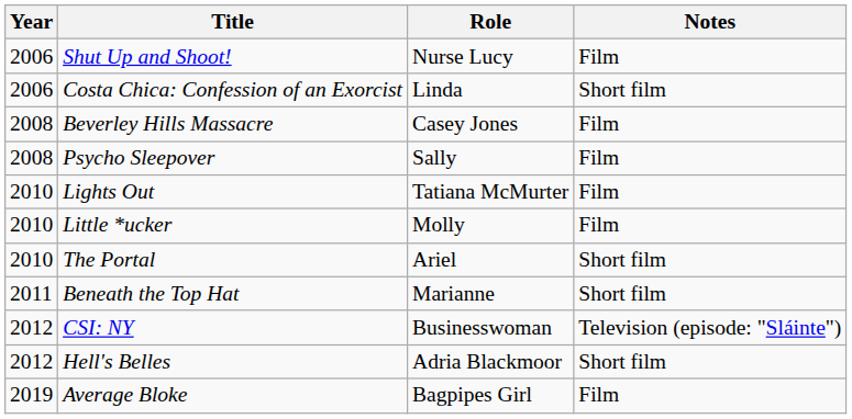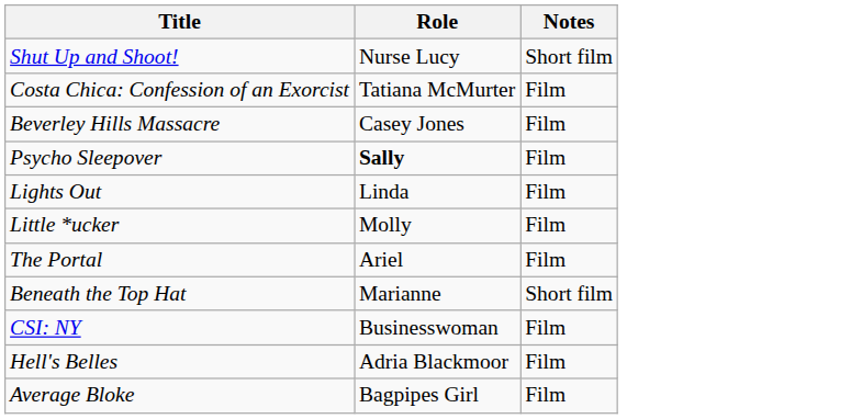 <table class="wikitable sortable">
 <tr>
-<th>Year</th>
 <th>Title</th>
 <th>Role</th>
 <th>Notes</th>
 </tr>
 <tr>
-<td>2006</td>
 <td><em><a href='#'>Shut Up and Shoot!</a></em></td>
 <td>Nurse Lucy</td>
+<td>Short film</td>
+</tr>
+<tr>
+<td><em>Costa Chica: Confession of an Exorcist</em></td>
+<td>Tatiana McMurter</td>
 <td>Film</td>
 </tr>
 <tr>
-<td>2006</td>
-<td><em>Costa Chica: Confession of an Exorcist</em></td>
-<td>Linda</td>
-<td>Short film</td>
-</tr>
-<tr>
-<td>2008</td>
 <td><em>Beverley Hills Massacre</em></td>
 <td>Casey Jones</td>
 <td>Film</td>
 </tr>
 <tr>
-<td>2008</td>
 <td><em>Psycho Sleepover</em></td>
-<td>Sally</td>
+<td><strong>Sally</strong></td>
 <td>Film</td>
 </tr>
 <tr>
-<td>2010</td>
 <td><em>Lights Out</em></td>
-<td>Tatiana McMurter</td>
+<td>Linda</td>
 <td>Film</td>
 </tr>
 <tr>
-<td>2010</td>
 <td><em>Little *ucker</em></td>
 <td>Molly</td>
 <td>Film</td>
 </tr>
 <tr>
-<td>2010</td>
 <td><em>The Portal</em></td>
 <td>Ariel</td>
-<td>Short film</td>
+<td>Film</td>
 </tr>
 <tr>
-<td>2011</td>
 <td><em>Beneath the Top Hat</em></td>
 <td>Marianne</td>
 <td>Short film</td>
 </tr>
 <tr>
-<td>2012</td>
 <td><em><a href='#'>CSI: NY</a></em></td>
 <td>Businesswoman</td>
-<td>Television (episode: "<a href='#'>Sláinte</a>")</td>
+<td>Film</td>
 </tr>
 <tr>
-<td>2012</td>
 <td><em>Hell's Belles</em></td>
 <td>Adria Blackmoor</td>
-<td>Short film</td>
+<td>Film</td>
 </tr>
 <tr>
-<td>2019</td>
 <td><em>Average Bloke</em></td>
 <td>Bagpipes Girl</td>
 <td>Film</td>
 </tr>
 </table>
